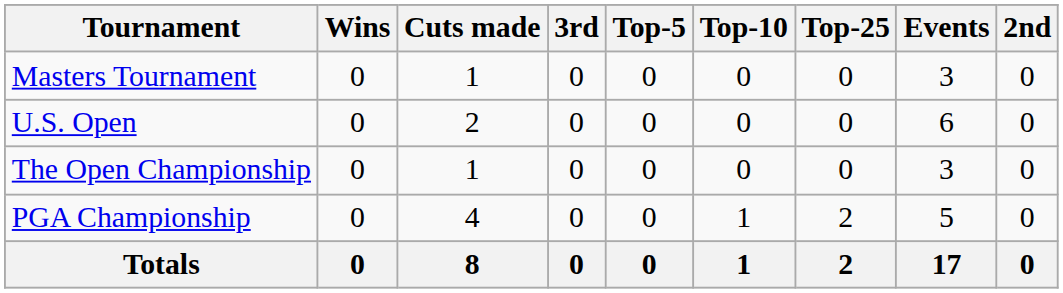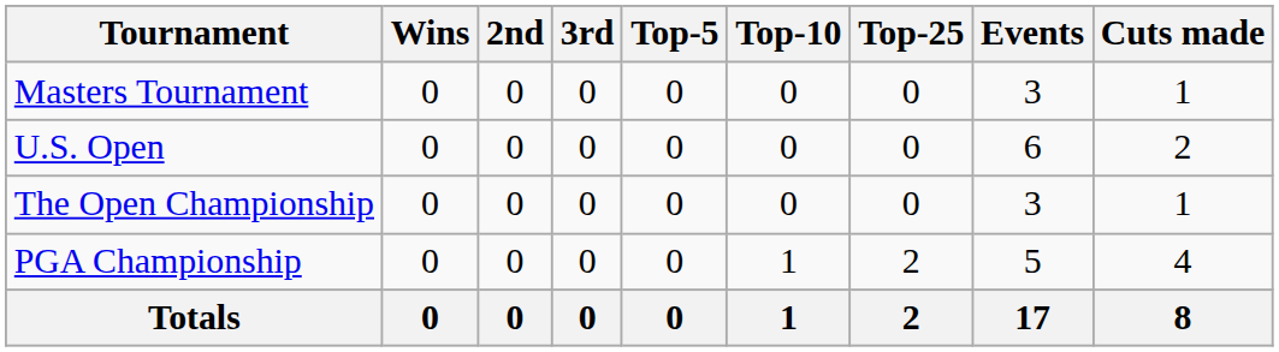 <table class=wikitable style=text-align:center>
 <tr>
 <th>Tournament</th>
 <th>Wins</th>
-<th>Cuts made</th>
+<th>2nd</th>
 <th>3rd</th>
 <th>Top-5</th>
 <th>Top-10</th>
 <th>Top-25</th>
 <th>Events</th>
-<th>2nd</th>
+<th>Cuts made</th>
 </tr>
 <tr>
 <td align=left><a href='#'>Masters Tournament</a></td>
 <td>0</td>
-<td>1</td>
+<td>0</td>
 <td>0</td>
 <td>0</td>
 <td>0</td>
 <td>0</td>
 <td>3</td>
-<td>0</td>
+<td>1</td>
 </tr>
 <tr>
 <td align=left><a href='#'>U.S. Open</a></td>
 <td>0</td>
-<td>2</td>
+<td>0</td>
 <td>0</td>
 <td>0</td>
 <td>0</td>
 <td>0</td>
 <td>6</td>
-<td>0</td>
+<td>2</td>
 </tr>
 <tr>
 <td align=left><a href='#'>The Open Championship</a></td>
 <td>0</td>
-<td>1</td>
+<td>0</td>
 <td>0</td>
 <td>0</td>
 <td>0</td>
 <td>0</td>
 <td>3</td>
-<td>0</td>
+<td>1</td>
 </tr>
 <tr>
 <td align=left><a href='#'>PGA Championship</a></td>
 <td>0</td>
-<td>4</td>
+<td>0</td>
 <td>0</td>
 <td>0</td>
 <td>1</td>
 <td>2</td>
 <td>5</td>
-<td>0</td>
+<td>4</td>
 </tr>
 <tr>
 <th>Totals</th>
 <th>0</th>
-<th>8</th>
+<th>0</th>
 <th>0</th>
 <th>0</th>
 <th>1</th>
 <th>2</th>
 <th>17</th>
-<th>0</th>
+<th>8</th>
 </tr>
 </table>
